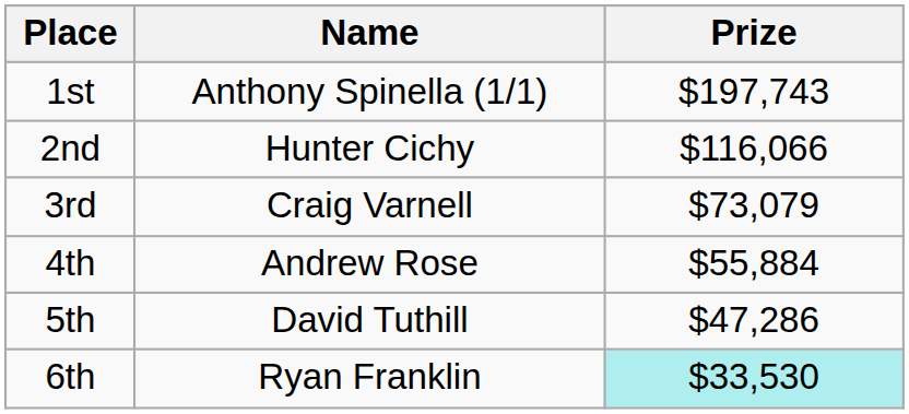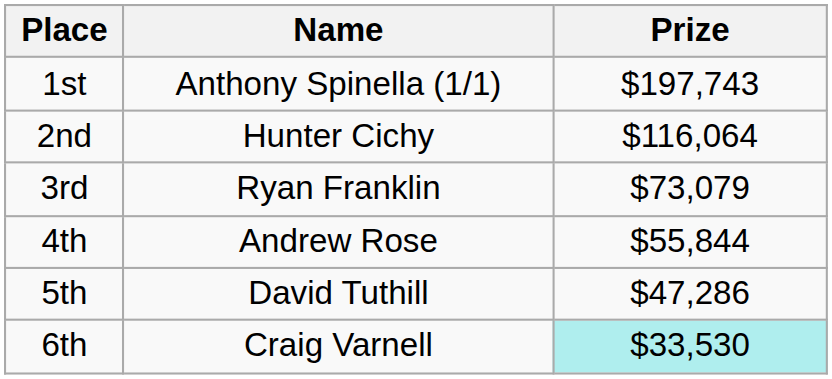 <table class="wikitable">
 <tr>
 <th width="50">Place</th>
 <th width="200">Name</th>
 <th width="125">Prize</th>
 </tr>
 <tr>
 <td align = "center">1st</td>
 <td align = "center">Anthony Spinella (1/1)</td>
 <td align = "center">$197,743</td>
 </tr>
 <tr>
 <td align = "center">2nd</td>
 <td align = "center">Hunter Cichy</td>
-<td align = "center">$116,066</td>
+<td align = "center">$116,064</td>
 </tr>
 <tr>
 <td align = "center">3rd</td>
-<td align = "center">Craig Varnell</td>
+<td align = "center">Ryan Franklin</td>
 <td align = "center">$73,079</td>
 </tr>
 <tr>
 <td align = "center">4th</td>
 <td align = "center">Andrew Rose</td>
-<td align = "center">$55,884</td>
+<td align = "center">$55,844</td>
 </tr>
 <tr>
 <td align = "center">5th</td>
 <td align = "center">David Tuthill</td>
 <td align = "center">$47,286</td>
 </tr>
 <tr>
 <td align = "center">6th</td>
-<td align = "center">Ryan Franklin</td>
+<td align = "center">Craig Varnell</td>
 <td align = "center" style="background: paleturquoise;">$33,530</td>
 </tr>
 </table>
